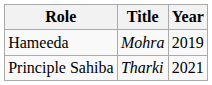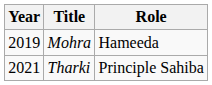 <table class="wikitable sortable plainrowheaders">
 <tr style="text-align:center;">
+<th scope="col">Year</th>
+<th scope="col">Title</th>
 <th scope="col">Role</th>
-<th scope="col">Title</th>
-<th scope="col">Year</th>
 </tr>
 <tr>
+<td>2019</td>
+<td><em>Mohra</em></td>
 <td>Hameeda</td>
-<td><em>Mohra</em></td>
-<td>2019</td>
 </tr>
 <tr>
+<td>2021</td>
+<td><em>Tharki</em></td>
 <td>Principle Sahiba</td>
-<td><em>Tharki</em></td>
-<td>2021</td>
 </tr>
 </table>
